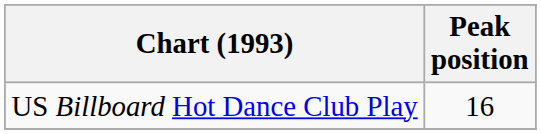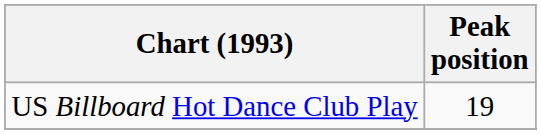 <table class="wikitable sortable">
 <tr>
 <th>Chart (1993)</th>
 <th>Peak<br>position</th>
 </tr>
 <tr>
 <td align="left">US <em>Billboard</em> <a href='#'>Hot Dance Club Play</a></td>
-<td align="center">16</td>
+<td align="center">19</td>
 </tr>
 <tr>
 </tr>
 </table>
